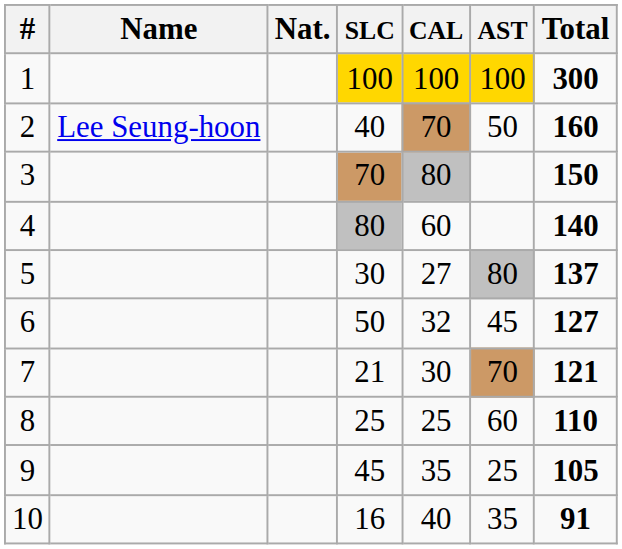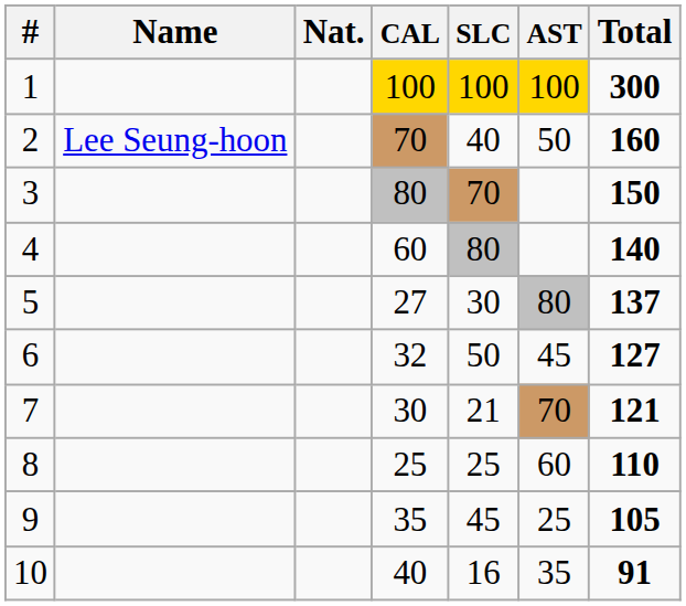 <table class="wikitable sortable" style="text-align:center;">
 <tr>
 <th>#</th>
 <th>Name</th>
 <th>Nat.</th>
+<th><small>CAL</small></th>
 <th><small>SLC</small></th>
-<th><small>CAL</small></th>
 <th><small>AST</small></th>
 <th>Total</th>
 </tr>
 <tr>
 <td>1</td>
 <td align=left></td>
 <td></td>
 <td bgcolor=gold>100</td>
 <td bgcolor=gold>100</td>
 <td bgcolor=gold>100</td>
 <td><strong>300</strong></td>
 </tr>
 <tr>
 <td>2</td>
 <td align=left><a href='#'>Lee Seung-hoon</a></td>
 <td></td>
+<td bgcolor=cc9966>70</td>
 <td>40</td>
-<td bgcolor=cc9966>70</td>
 <td>50</td>
 <td><strong>160</strong></td>
 </tr>
 <tr>
 <td>3</td>
 <td align=left></td>
 <td></td>
+<td bgcolor=silver>80</td>
 <td bgcolor=cc9966>70</td>
-<td bgcolor=silver>80</td>
 <td></td>
 <td><strong>150</strong></td>
 </tr>
 <tr>
 <td>4</td>
 <td align=left></td>
 <td></td>
+<td>60</td>
 <td bgcolor=silver>80</td>
-<td>60</td>
 <td></td>
 <td><strong>140</strong></td>
 </tr>
 <tr>
 <td>5</td>
 <td align=left></td>
 <td></td>
+<td>27</td>
 <td>30</td>
-<td>27</td>
 <td bgcolor=silver>80</td>
 <td><strong>137</strong></td>
 </tr>
 <tr>
 <td>6</td>
 <td align=left></td>
 <td></td>
+<td>32</td>
 <td>50</td>
-<td>32</td>
 <td>45</td>
 <td><strong>127</strong></td>
 </tr>
 <tr>
 <td>7</td>
 <td align=left></td>
 <td></td>
+<td>30</td>
 <td>21</td>
-<td>30</td>
 <td bgcolor=cc9966>70</td>
 <td><strong>121</strong></td>
 </tr>
 <tr>
 <td>8</td>
 <td align=left></td>
 <td></td>
 <td>25</td>
 <td>25</td>
 <td>60</td>
 <td><strong>110</strong></td>
 </tr>
 <tr>
 <td>9</td>
 <td align=left></td>
 <td></td>
+<td>35</td>
 <td>45</td>
-<td>35</td>
 <td>25</td>
 <td><strong>105</strong></td>
 </tr>
 <tr>
 <td>10</td>
 <td align=left></td>
 <td></td>
+<td>40</td>
 <td>16</td>
-<td>40</td>
 <td>35</td>
 <td><strong>91</strong></td>
 </tr>
 </table>
